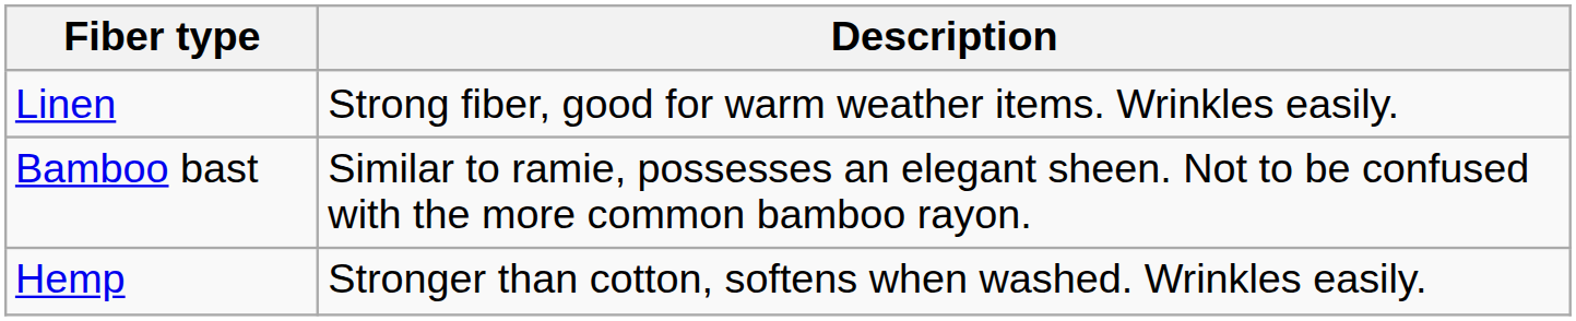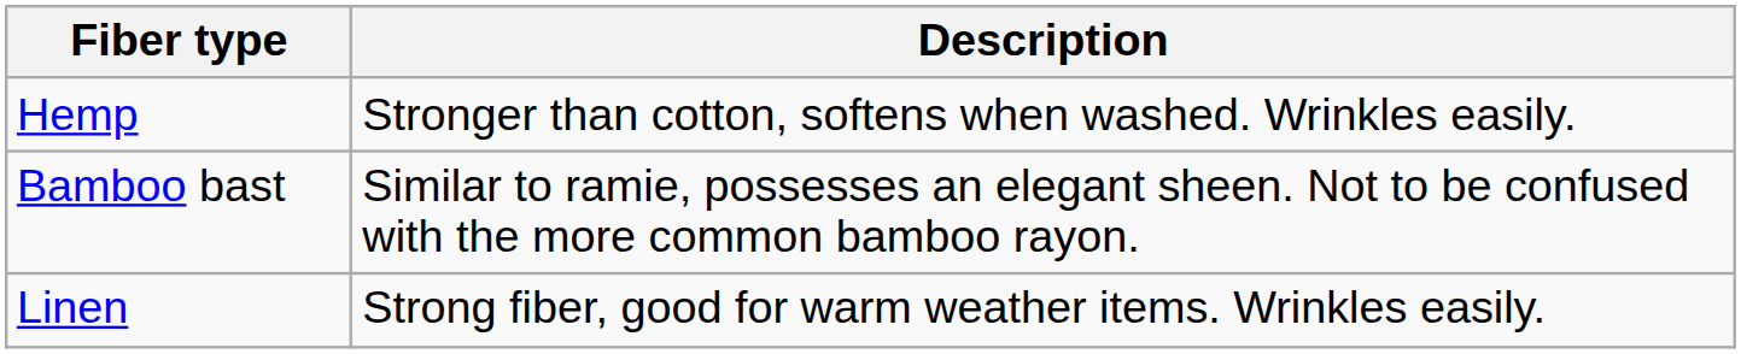 <table class=wikitable>
 <tr>
 <th width="20%">Fiber type</th>
 <th width="80%">Description</th>
 </tr>
-<tr valign="top">
-<td><a href='#'>Linen</a></td>
-<td>Strong fiber, good for warm weather items.  Wrinkles easily.</td>
+<tr>
+<td><a href='#'>Hemp</a></td>
+<td>Stronger than cotton, softens when washed. Wrinkles easily.</td>
 </tr>
 <tr valign="top">
 <td><a href='#'>Bamboo</a> bast</td>
 <td>Similar to ramie, possesses an elegant sheen. Not to be confused with the more common bamboo rayon.</td>
 </tr>
-<tr>
-<td><a href='#'>Hemp</a></td>
-<td>Stronger than cotton, softens when washed. Wrinkles easily.</td>
+<tr valign="top">
+<td><a href='#'>Linen</a></td>
+<td>Strong fiber, good for warm weather items.  Wrinkles easily.</td>
 </tr>
 </table>
